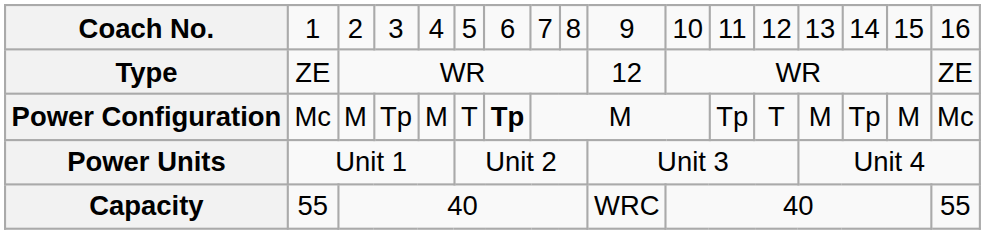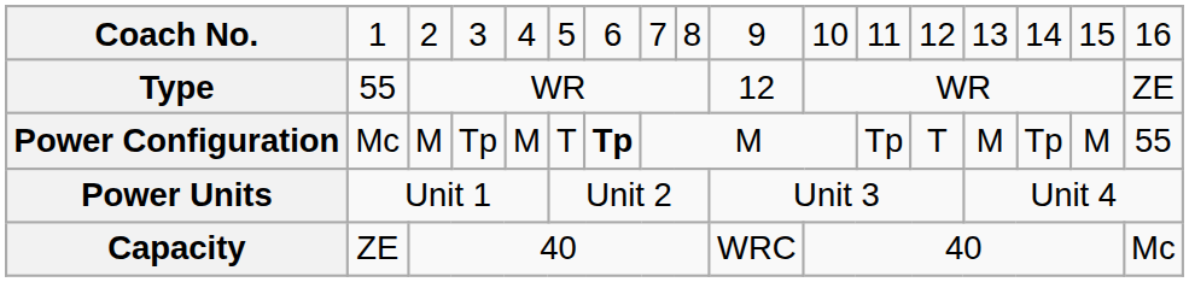 <table class="wikitable" style="text-align: center; font-size: small;">
 <tr>
 <th>Coach No.</th>
 <td>1</td>
 <td>2</td>
 <td>3</td>
 <td>4</td>
 <td>5</td>
 <td>6</td>
 <td>7</td>
 <td>8</td>
 <td>9</td>
 <td>10</td>
 <td>11</td>
 <td>12</td>
 <td>13</td>
 <td>14</td>
 <td>15</td>
 <td>16</td>
 </tr>
 <tr>
 <th>Type</th>
-<td colspan=1>ZE</td>
+<td>55</td>
 <td colspan=7>WR</td>
 <td>12</td>
 <td colspan=6>WR</td>
 <td colspan=1>ZE</td>
 </tr>
 <tr>
 <th>Power Configuration</th>
 <td colspan=1>Mc</td>
 <td colspan=1>M</td>
 <td colspan=1>Tp</td>
 <td colspan=1>M</td>
 <td colspan=1>T</td>
 <td colspan=1><strong>Tp</strong></td>
 <td colspan=4>M</td>
 <td colspan=1>Tp</td>
 <td colspan=1>T</td>
 <td colspan=1>M</td>
 <td colspan=1>Tp</td>
 <td colspan=1>M</td>
-<td colspan=1>Mc</td>
+<td>55</td>
 </tr>
 <tr>
 <th>Power Units</th>
 <td colspan=4>Unit 1</td>
 <td colspan=4>Unit 2</td>
 <td colspan=4>Unit 3</td>
 <td colspan=4>Unit 4</td>
 </tr>
 <tr>
 <th>Capacity</th>
-<td>55</td>
+<td colspan=1>ZE</td>
 <td colspan="7">40</td>
 <td colspan=1>WRC</td>
 <td colspan="6">40</td>
-<td>55</td>
+<td colspan=1>Mc</td>
 </tr>
 </table>
